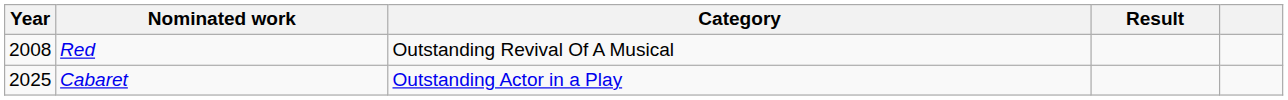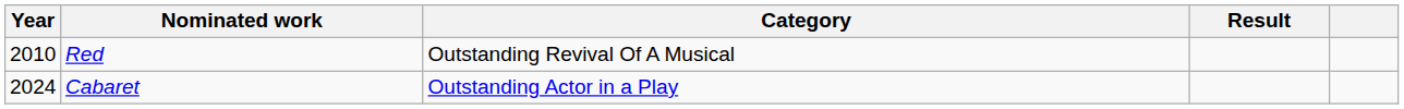 <table class=wikitable>
 <tr>
 <th width=4%>Year</th>
 <th width=26%>Nominated work</th>
 <th width=55%>Category</th>
 <th width=10%>Result</th>
 <th width=5%></th>
 </tr>
 <tr>
-<td>2008</td>
+<td>2010</td>
 <td><em><a href='#'>Red</a></em></td>
 <td>Outstanding Revival Of A Musical</td>
 <td></td>
 <td></td>
 </tr>
 <tr>
-<td>2025</td>
+<td>2024</td>
 <td><a href='#'><em>Cabaret</em></a></td>
 <td><a href='#'>Outstanding Actor in a Play</a></td>
 <td></td>
 <td></td>
 </tr>
 </table>
